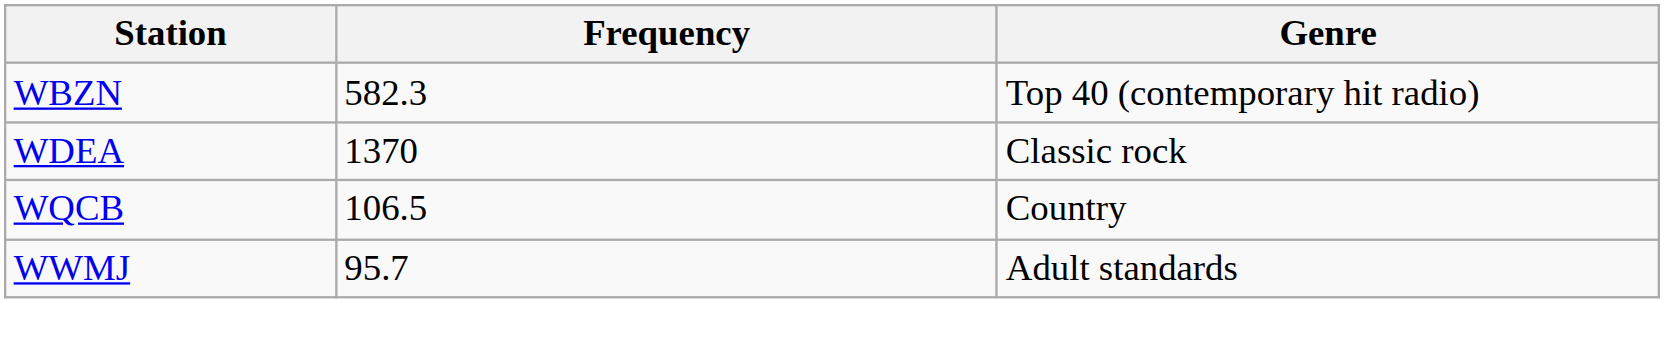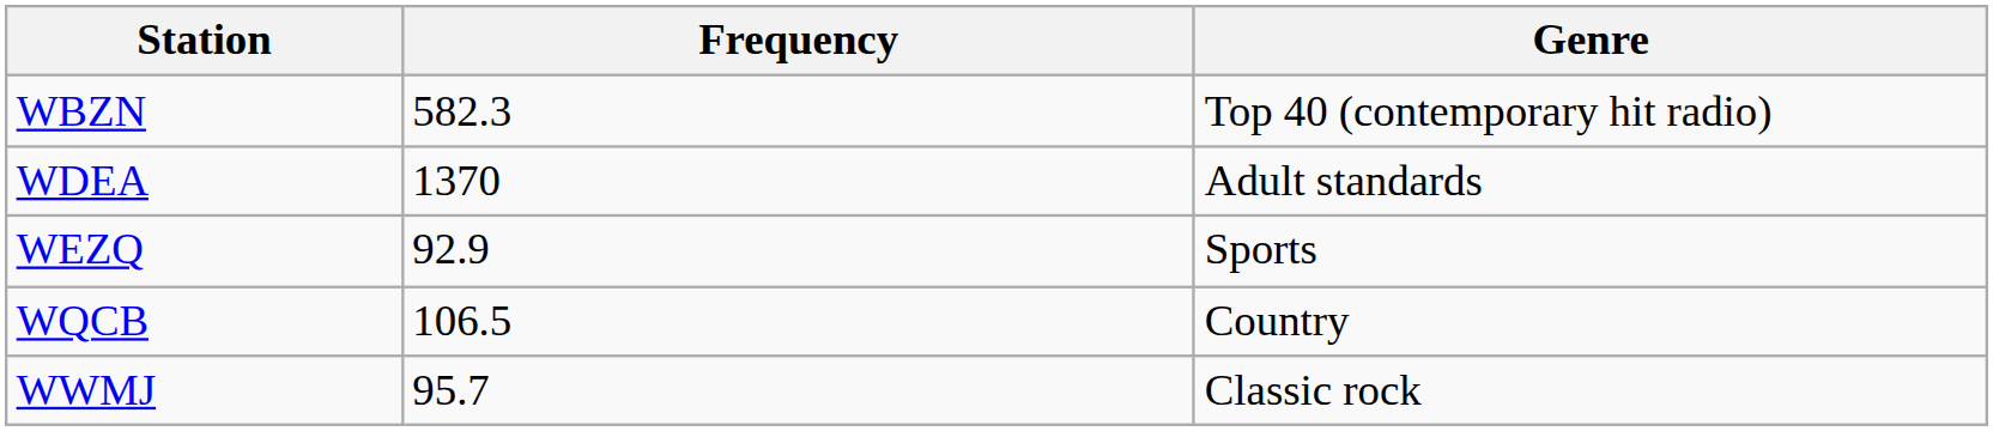 <table class="wikitable" style="width:45em;">
 <tr>
 <th style="width:20%">Station</th>
 <th style="width:40%">Frequency</th>
 <th style="width:40%">Genre</th>
 </tr>
 <tr>
 <td><a href='#'>WBZN</a></td>
 <td>582.3</td>
 <td>Top 40 (contemporary hit radio)</td>
 </tr>
 <tr>
 <td><a href='#'>WDEA</a></td>
 <td>1370</td>
-<td>Classic rock</td>
+<td>Adult standards</td>
+</tr>
+<tr>
+<td><a href='#'>WEZQ</a></td>
+<td>92.9</td>
+<td>Sports</td>
 </tr>
 <tr>
 <td><a href='#'>WQCB</a></td>
 <td>106.5</td>
 <td>Country</td>
 </tr>
 <tr>
 <td><a href='#'>WWMJ</a></td>
 <td>95.7</td>
-<td>Adult standards</td>
+<td>Classic rock</td>
 </tr>
 </table>
